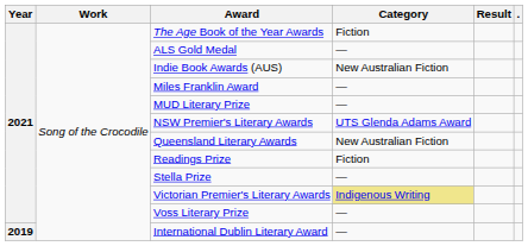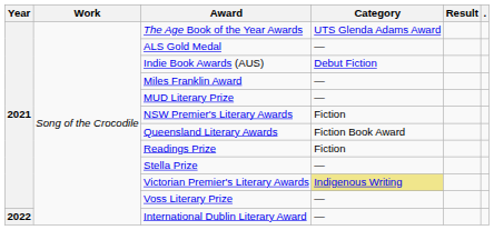 <table class="wikitable sortable">
 <tr>
 <th>Year</th>
 <th>Work</th>
 <th>Award</th>
 <th>Category</th>
 <th>Result</th>
 <th>.</th>
 </tr>
 <tr>
 <th rowspan="11">2021</th>
 <td rowspan="12"><em>Song of the Crocodile</em></td>
 <td><a href='#'><em>The Age</em> Book of the Year Awards</a></td>
-<td>Fiction</td>
+<td><a href='#'>UTS Glenda Adams Award</a></td>
 <td></td>
 <td></td>
 </tr>
 <tr>
 <td><a href='#'>ALS Gold Medal</a></td>
 <td>—</td>
 <td></td>
 <td></td>
 </tr>
 <tr>
 <td><a href='#'>Indie Book Awards</a> (AUS)</td>
-<td>New Australian Fiction</td>
+<td><a href='#'>Debut Fiction</a></td>
 <td></td>
 <td></td>
 </tr>
 <tr>
 <td><a href='#'>Miles Franklin Award</a></td>
 <td>—</td>
 <td></td>
 <td></td>
 </tr>
 <tr>
 <td><a href='#'>MUD Literary Prize</a></td>
 <td>—</td>
 <td></td>
 <td></td>
 </tr>
 <tr>
 <td><a href='#'>NSW Premier's Literary Awards</a></td>
-<td><a href='#'>UTS Glenda Adams Award</a></td>
+<td>Fiction</td>
 <td></td>
 <td></td>
 </tr>
 <tr>
 <td><a href='#'>Queensland Literary Awards</a></td>
-<td>New Australian Fiction</td>
+<td>Fiction Book Award</td>
 <td></td>
 <td></td>
 </tr>
 <tr>
 <td><a href='#'>Readings Prize</a></td>
 <td>Fiction</td>
 <td></td>
 <td></td>
 </tr>
 <tr>
 <td><a href='#'>Stella Prize</a></td>
 <td>—</td>
 <td></td>
 <td><strong></strong></td>
 </tr>
 <tr>
 <td><a href='#'>Victorian Premier's Literary Awards</a></td>
 <td style="background: khaki;"><a href='#'>Indigenous Writing</a></td>
 <td></td>
 <td></td>
 </tr>
 <tr>
 <td><a href='#'>Voss Literary Prize</a></td>
 <td>—</td>
 <td></td>
 <td></td>
 </tr>
 <tr>
-<th>2019</th>
+<th>2022</th>
 <td><a href='#'>International Dublin Literary Award</a></td>
 <td>—</td>
 <td></td>
 <td></td>
 </tr>
 </table>
